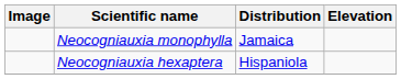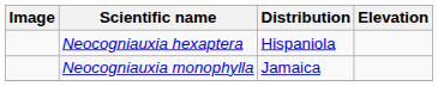 <table class="wikitable">
 <tr>
 <th>Image</th>
 <th>Scientific name</th>
 <th>Distribution</th>
 <th>Elevation</th>
 </tr>
 <tr>
 <td></td>
+<td><em><a href='#'>Neocogniauxia hexaptera</a></em> </td>
+<td><a href='#'>Hispaniola</a></td>
+<td></td>
+</tr>
+<tr>
+<td></td>
 <td><em><a href='#'>Neocogniauxia monophylla</a></em> </td>
 <td><a href='#'>Jamaica</a></td>
 <td></td>
 </tr>
 <tr>
-<td></td>
-<td><em><a href='#'>Neocogniauxia hexaptera</a></em> </td>
-<td><a href='#'>Hispaniola</a></td>
-<td></td>
-</tr>
-<tr>
 </tr>
 </table>
